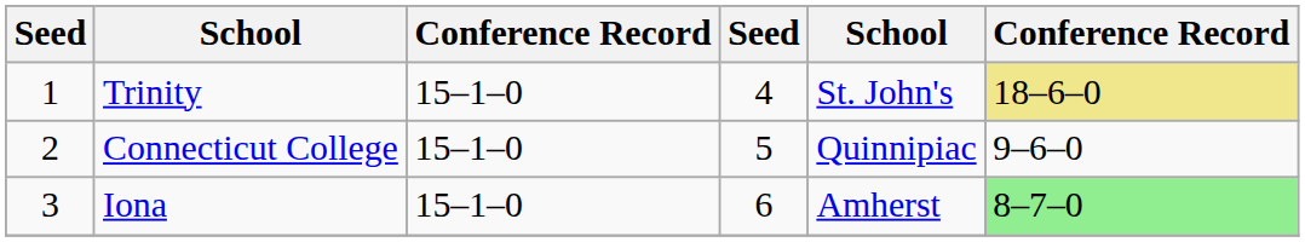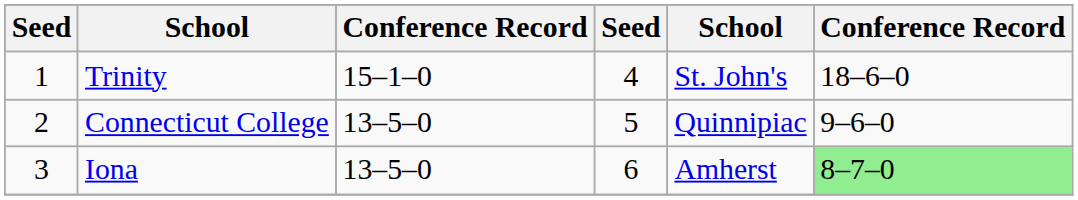 <table class="wikitable">
 <tr>
 <th>Seed</th>
 <th>School</th>
 <th>Conference Record</th>
 <th>Seed</th>
 <th>School</th>
 <th>Conference Record</th>
 </tr>
 <tr>
 <td align=center>1</td>
 <td><a href='#'>Trinity</a></td>
 <td>15–1–0</td>
 <td align=center>4</td>
 <td><a href='#'>St. John's</a></td>
-<td style="background: khaki;">18–6–0</td>
+<td>18–6–0</td>
 </tr>
 <tr>
 <td align=center>2</td>
 <td><a href='#'>Connecticut College</a></td>
-<td>15–1–0</td>
+<td>13–5–0</td>
 <td align=center>5</td>
 <td><a href='#'>Quinnipiac</a></td>
 <td>9–6–0</td>
 </tr>
 <tr>
 <td align=center>3</td>
 <td><a href='#'>Iona</a></td>
-<td>15–1–0</td>
+<td>13–5–0</td>
 <td align=center>6</td>
 <td><a href='#'>Amherst</a></td>
 <td style="background: lightgreen;">8–7–0</td>
 </tr>
 <tr>
 </tr>
 </table>
